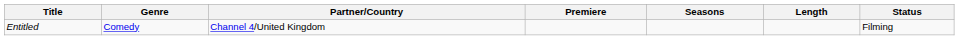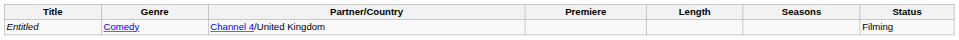 <table class="wikitable sortable" style="width:100%;">
 <tr>
 <th>Title</th>
 <th>Genre</th>
 <th>Partner/Country</th>
 <th>Premiere</th>
+<th>Length</th>
 <th>Seasons</th>
-<th>Length</th>
 <th>Status</th>
 </tr>
 <tr>
 <td><em>Entitled</em></td>
 <td><a href='#'>Comedy</a></td>
 <td><a href='#'>Channel 4</a>/United Kingdom</td>
 <td></td>
 <td></td>
 <td></td>
 <td>Filming</td>
 </tr>
 </table>
